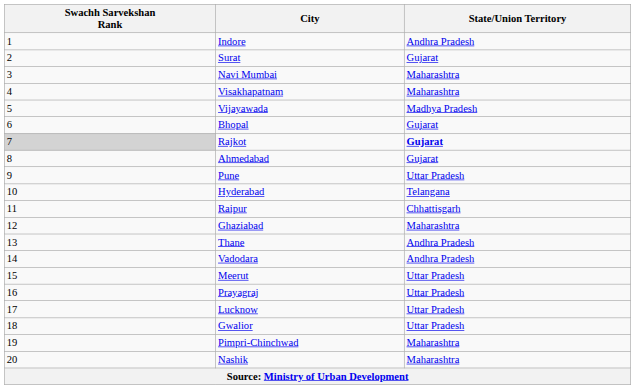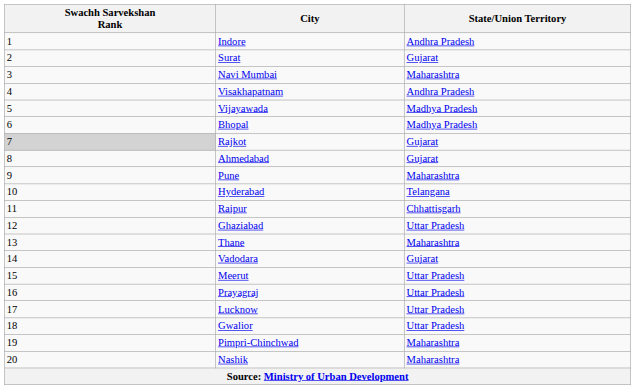 <table class="wikitable sortable mw-collapsible" style="width: 60%">
 <tr>
 <th>Swachh Sarvekshan<br>Rank</th>
 <th>City</th>
 <th>State/Union Territory</th>
 </tr>
 <tr>
 <td>1</td>
 <td><a href='#'>Indore</a></td>
 <td><a href='#'>Andhra Pradesh</a></td>
 </tr>
 <tr>
 <td>2</td>
 <td><a href='#'>Surat</a></td>
 <td><a href='#'>Gujarat</a></td>
 </tr>
 <tr>
 <td>3</td>
 <td><a href='#'>Navi Mumbai</a></td>
 <td><a href='#'>Maharashtra</a></td>
 </tr>
 <tr>
 <td>4</td>
 <td><a href='#'>Visakhapatnam</a></td>
-<td><a href='#'>Maharashtra</a></td>
+<td><a href='#'>Andhra Pradesh</a></td>
 </tr>
 <tr>
 <td>5</td>
 <td><a href='#'>Vijayawada</a></td>
 <td><a href='#'>Madhya Pradesh</a></td>
 </tr>
 <tr>
 <td>6</td>
 <td><a href='#'>Bhopal</a></td>
-<td><a href='#'>Gujarat</a></td>
+<td><a href='#'>Madhya Pradesh</a></td>
 </tr>
 <tr>
 <td style="background: lightgrey;">7</td>
 <td><a href='#'>Rajkot</a></td>
-<td><strong><a href='#'>Gujarat</a></strong></td>
+<td><a href='#'>Gujarat</a></td>
 </tr>
 <tr>
 <td>8</td>
 <td><a href='#'>Ahmedabad</a></td>
 <td><a href='#'>Gujarat</a></td>
 </tr>
 <tr>
 <td>9</td>
 <td><a href='#'>Pune</a></td>
-<td><a href='#'>Uttar Pradesh</a></td>
+<td><a href='#'>Maharashtra</a></td>
 </tr>
 <tr>
 <td>10</td>
 <td><a href='#'>Hyderabad</a></td>
 <td><a href='#'>Telangana</a></td>
 </tr>
 <tr>
 <td>11</td>
 <td><a href='#'>Raipur</a></td>
 <td><a href='#'>Chhattisgarh</a></td>
 </tr>
 <tr>
 <td>12</td>
 <td><a href='#'>Ghaziabad</a></td>
-<td><a href='#'>Maharashtra</a></td>
+<td><a href='#'>Uttar Pradesh</a></td>
 </tr>
 <tr>
 <td>13</td>
 <td><a href='#'>Thane</a></td>
-<td><a href='#'>Andhra Pradesh</a></td>
+<td><a href='#'>Maharashtra</a></td>
 </tr>
 <tr>
 <td>14</td>
 <td><a href='#'>Vadodara</a></td>
-<td><a href='#'>Andhra Pradesh</a></td>
+<td><a href='#'>Gujarat</a></td>
 </tr>
 <tr>
 <td>15</td>
 <td><a href='#'>Meerut</a></td>
 <td><a href='#'>Uttar Pradesh</a></td>
 </tr>
 <tr>
 <td>16</td>
 <td><a href='#'>Prayagraj</a></td>
 <td><a href='#'>Uttar Pradesh</a></td>
 </tr>
 <tr>
 <td>17</td>
 <td><a href='#'>Lucknow</a></td>
 <td><a href='#'>Uttar Pradesh</a></td>
 </tr>
 <tr>
 <td>18</td>
 <td><a href='#'>Gwalior</a></td>
 <td><a href='#'>Uttar Pradesh</a></td>
 </tr>
 <tr>
 <td>19</td>
 <td><a href='#'>Pimpri-Chinchwad</a></td>
 <td><a href='#'>Maharashtra</a></td>
 </tr>
 <tr>
 <td>20</td>
 <td><a href='#'>Nashik</a></td>
 <td><a href='#'>Maharashtra</a></td>
 </tr>
 <tr>
 <th colspan="3">Source: <a href='#'>Ministry of Urban Development</a></th>
 </tr>
 </table>
